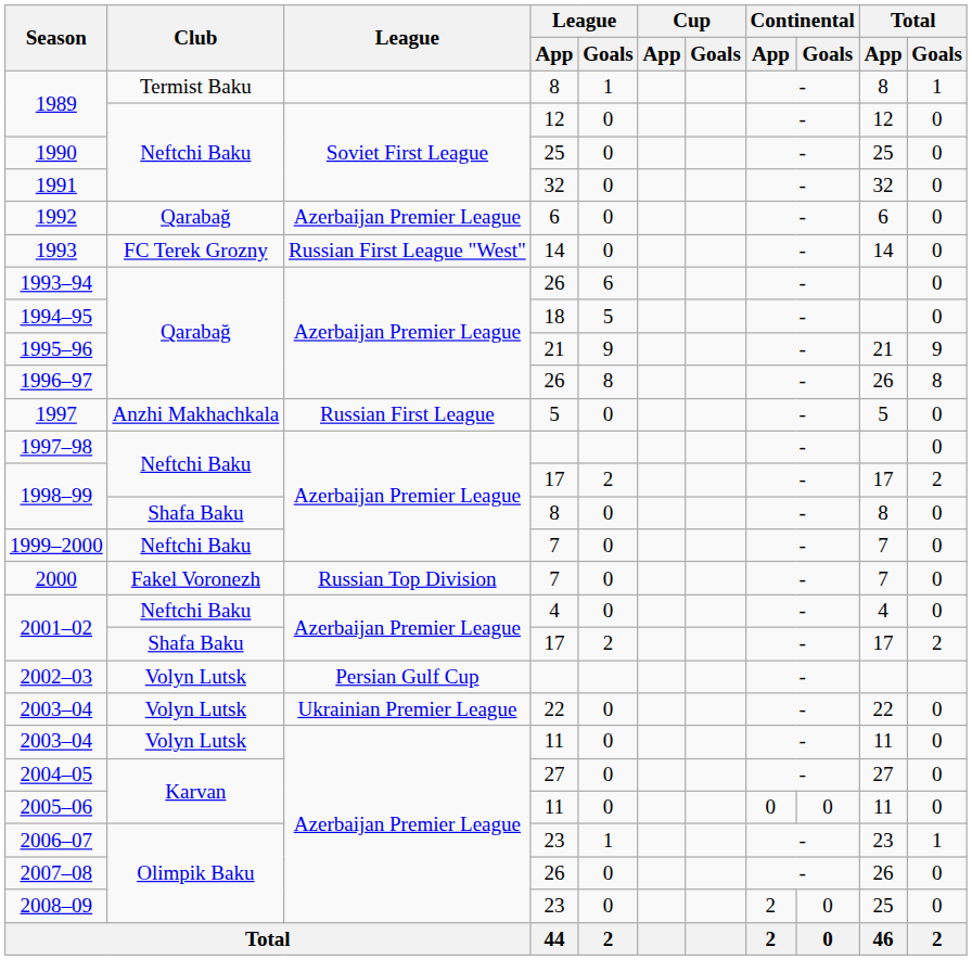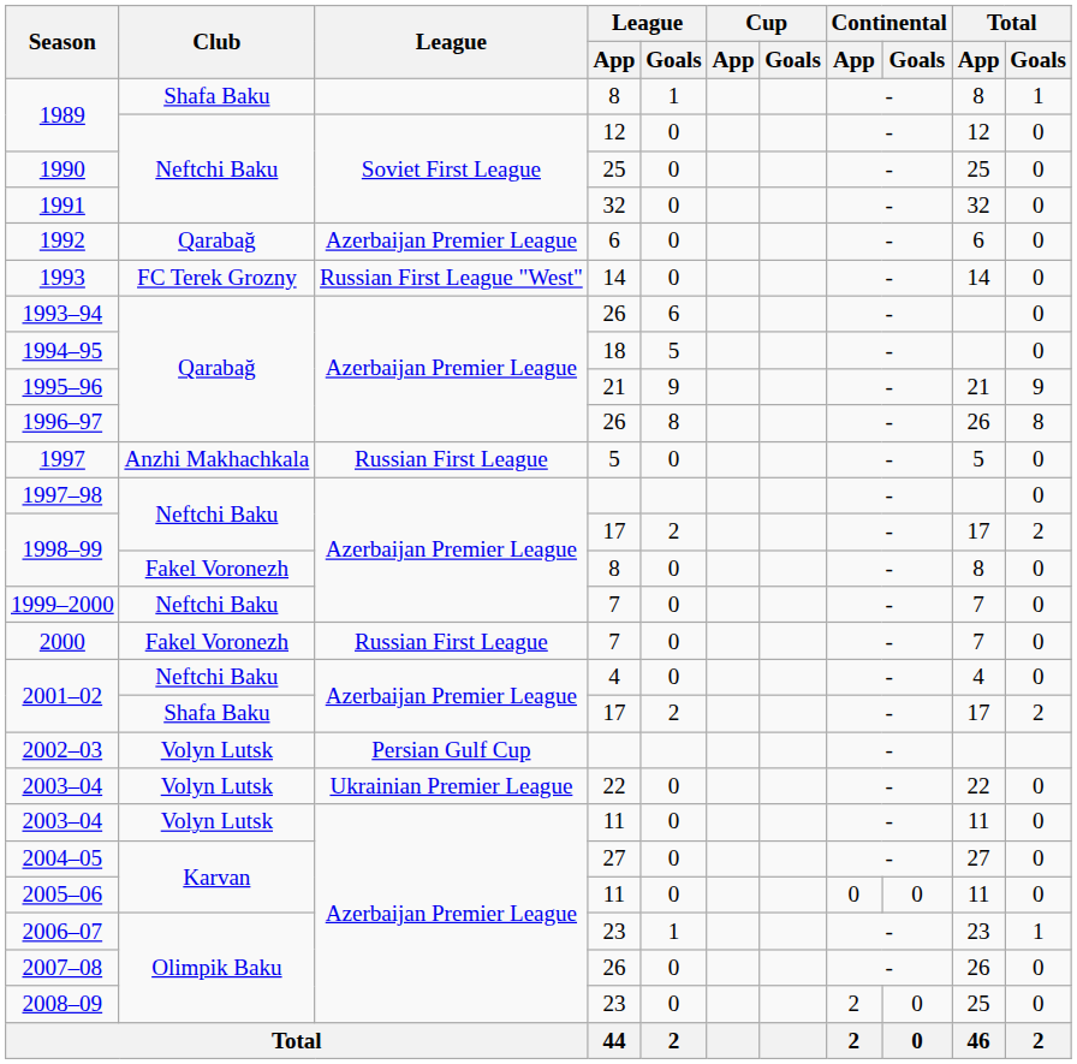 <table class="wikitable">
 <tr>
 <th rowspan=2>Season</th>
 <th ! rowspan=2>Club</th>
 <th ! rowspan=2>League</th>
 <th ! colspan=2>League</th>
 <th ! colspan=2>Cup</th>
 <th ! colspan=2>Continental</th>
 <th colspan=3>Total</th>
 </tr>
 <tr>
 <th>App</th>
 <th>Goals</th>
 <th>App</th>
 <th>Goals</th>
 <th>App</th>
 <th>Goals</th>
 <th>App</th>
 <th>Goals</th>
 </tr>
 <tr align=center>
 <td rowspan="2"><a href='#'>1989</a></td>
-<td>Termist Baku</td>
+<td><a href='#'>Shafa Baku</a></td>
 <td></td>
 <td>8</td>
 <td>1</td>
 <td></td>
 <td></td>
 <td colspan="2">-</td>
 <td>8</td>
 <td>1</td>
 </tr>
 <tr align=center>
 <td rowspan="3"><a href='#'>Neftchi Baku</a></td>
 <td rowspan="3"><a href='#'>Soviet First League</a></td>
 <td>12</td>
 <td>0</td>
 <td></td>
 <td></td>
 <td colspan="2">-</td>
 <td>12</td>
 <td>0</td>
 </tr>
 <tr align=center>
 <td><a href='#'>1990</a></td>
 <td>25</td>
 <td>0</td>
 <td></td>
 <td></td>
 <td colspan="2">-</td>
 <td>25</td>
 <td>0</td>
 </tr>
 <tr align=center>
 <td><a href='#'>1991</a></td>
 <td>32</td>
 <td>0</td>
 <td></td>
 <td></td>
 <td colspan="2">-</td>
 <td>32</td>
 <td>0</td>
 </tr>
 <tr align=center>
 <td><a href='#'>1992</a></td>
 <td><a href='#'>Qarabağ</a></td>
 <td><a href='#'>Azerbaijan Premier League</a></td>
 <td>6</td>
 <td>0</td>
 <td></td>
 <td></td>
 <td colspan="2">-</td>
 <td>6</td>
 <td>0</td>
 </tr>
 <tr align=center>
 <td><a href='#'>1993</a></td>
 <td><a href='#'>FC Terek Grozny</a></td>
 <td><a href='#'>Russian First League "West"</a></td>
 <td>14</td>
 <td>0</td>
 <td></td>
 <td></td>
 <td colspan="2">-</td>
 <td>14</td>
 <td>0</td>
 </tr>
 <tr align=center>
 <td><a href='#'>1993–94</a></td>
 <td rowspan="4"><a href='#'>Qarabağ</a></td>
 <td rowspan="4"><a href='#'>Azerbaijan Premier League</a></td>
 <td>26</td>
 <td>6</td>
 <td></td>
 <td></td>
 <td colspan="2">-</td>
 <td></td>
 <td>0</td>
 </tr>
 <tr align=center>
 <td><a href='#'>1994–95</a></td>
 <td>18</td>
 <td>5</td>
 <td></td>
 <td></td>
 <td colspan="2">-</td>
 <td></td>
 <td>0</td>
 </tr>
 <tr align=center>
 <td><a href='#'>1995–96</a></td>
 <td>21</td>
 <td>9</td>
 <td></td>
 <td></td>
 <td colspan="2">-</td>
 <td>21</td>
 <td>9</td>
 </tr>
 <tr align=center>
 <td><a href='#'>1996–97</a></td>
 <td>26</td>
 <td>8</td>
 <td></td>
 <td></td>
 <td colspan="2">-</td>
 <td>26</td>
 <td>8</td>
 </tr>
 <tr align=center>
 <td><a href='#'>1997</a></td>
 <td><a href='#'>Anzhi Makhachkala</a></td>
 <td><a href='#'>Russian First League</a></td>
 <td>5</td>
 <td>0</td>
 <td></td>
 <td></td>
 <td colspan="2">-</td>
 <td>5</td>
 <td>0</td>
 </tr>
 <tr align=center>
 <td><a href='#'>1997–98</a></td>
 <td rowspan="2"><a href='#'>Neftchi Baku</a></td>
 <td rowspan="4"><a href='#'>Azerbaijan Premier League</a></td>
 <td></td>
 <td></td>
 <td></td>
 <td></td>
 <td colspan="2">-</td>
 <td></td>
 <td>0</td>
 </tr>
 <tr align=center>
 <td rowspan="2"><a href='#'>1998–99</a></td>
 <td>17</td>
 <td>2</td>
 <td></td>
 <td></td>
 <td colspan="2">-</td>
 <td>17</td>
 <td>2</td>
 </tr>
 <tr align=center>
-<td><a href='#'>Shafa Baku</a></td>
+<td><a href='#'>Fakel Voronezh</a></td>
 <td>8</td>
 <td>0</td>
 <td></td>
 <td></td>
 <td colspan="2">-</td>
 <td>8</td>
 <td>0</td>
 </tr>
 <tr align=center>
 <td><a href='#'>1999–2000</a></td>
 <td><a href='#'>Neftchi Baku</a></td>
 <td>7</td>
 <td>0</td>
 <td></td>
 <td></td>
 <td colspan="2">-</td>
 <td>7</td>
 <td>0</td>
 </tr>
 <tr align=center>
 <td><a href='#'>2000</a></td>
 <td><a href='#'>Fakel Voronezh</a></td>
-<td><a href='#'>Russian Top Division</a></td>
+<td><a href='#'>Russian First League</a></td>
 <td>7</td>
 <td>0</td>
 <td></td>
 <td></td>
 <td colspan="2">-</td>
 <td>7</td>
 <td>0</td>
 </tr>
 <tr align=center>
 <td rowspan="2"><a href='#'>2001–02</a></td>
 <td><a href='#'>Neftchi Baku</a></td>
 <td rowspan="2"><a href='#'>Azerbaijan Premier League</a></td>
 <td>4</td>
 <td>0</td>
 <td></td>
 <td></td>
 <td colspan="2">-</td>
 <td>4</td>
 <td>0</td>
 </tr>
 <tr align=center>
 <td><a href='#'>Shafa Baku</a></td>
 <td>17</td>
 <td>2</td>
 <td></td>
 <td></td>
 <td colspan="2">-</td>
 <td>17</td>
 <td>2</td>
 </tr>
 <tr align=center>
 <td><a href='#'>2002–03</a></td>
 <td><a href='#'>Volyn Lutsk</a></td>
 <td><a href='#'>Persian Gulf Cup</a></td>
 <td></td>
 <td></td>
 <td></td>
 <td></td>
 <td colspan="2">-</td>
 <td></td>
 <td></td>
 </tr>
 <tr align=center>
 <td><a href='#'>2003–04</a></td>
 <td><a href='#'>Volyn Lutsk</a></td>
 <td><a href='#'>Ukrainian Premier League</a></td>
 <td>22</td>
 <td>0</td>
 <td></td>
 <td></td>
 <td colspan="2">-</td>
 <td>22</td>
 <td>0</td>
 </tr>
 <tr align=center>
 <td><a href='#'>2003–04</a></td>
 <td><a href='#'>Volyn Lutsk</a></td>
 <td rowspan="6"><a href='#'>Azerbaijan Premier League</a></td>
 <td>11</td>
 <td>0</td>
 <td></td>
 <td></td>
 <td colspan="2">-</td>
 <td>11</td>
 <td>0</td>
 </tr>
 <tr align=center>
 <td><a href='#'>2004–05</a></td>
 <td rowspan="2"><a href='#'>Karvan</a></td>
 <td>27</td>
 <td>0</td>
 <td></td>
 <td></td>
 <td colspan="2">-</td>
 <td>27</td>
 <td>0</td>
 </tr>
 <tr align=center>
 <td><a href='#'>2005–06</a></td>
 <td>11</td>
 <td>0</td>
 <td></td>
 <td></td>
 <td>0</td>
 <td>0</td>
 <td>11</td>
 <td>0</td>
 </tr>
 <tr align=center>
 <td><a href='#'>2006–07</a></td>
 <td rowspan="3"><a href='#'>Olimpik Baku</a></td>
 <td>23</td>
 <td>1</td>
 <td></td>
 <td></td>
 <td colspan="2">-</td>
 <td>23</td>
 <td>1</td>
 </tr>
 <tr align=center>
 <td><a href='#'>2007–08</a></td>
 <td>26</td>
 <td>0</td>
 <td></td>
 <td></td>
 <td colspan="2">-</td>
 <td>26</td>
 <td>0</td>
 </tr>
 <tr align=center>
 <td><a href='#'>2008–09</a></td>
 <td>23</td>
 <td>0</td>
 <td></td>
 <td></td>
 <td>2</td>
 <td>0</td>
 <td>25</td>
 <td>0</td>
 </tr>
 <tr align=center>
 <th colspan="3">Total</th>
 <th>44</th>
 <th>2</th>
 <th></th>
 <th></th>
 <th>2</th>
 <th>0</th>
 <th>46</th>
 <th>2</th>
 </tr>
 </table>
